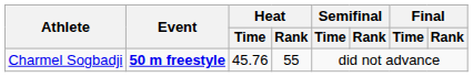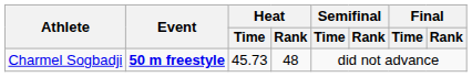 <table class=wikitable style="font-size:90%">
 <tr>
 <th rowspan=2>Athlete</th>
 <th rowspan=2>Event</th>
 <th colspan="2">Heat</th>
 <th colspan="2">Semifinal</th>
 <th colspan="2">Final</th>
 </tr>
 <tr style="font-size:95%">
 <th>Time</th>
 <th>Rank</th>
 <th>Time</th>
 <th>Rank</th>
 <th>Time</th>
 <th>Rank</th>
 </tr>
 <tr align=center>
 <td align=left><a href='#'>Charmel Sogbadji</a></td>
 <td align=left><strong><a href='#'>50 m freestyle</a></strong></td>
-<td>45.76</td>
-<td>55</td>
+<td>45.73</td>
+<td>48</td>
 <td colspan=4>did not advance</td>
 </tr>
 </table>
